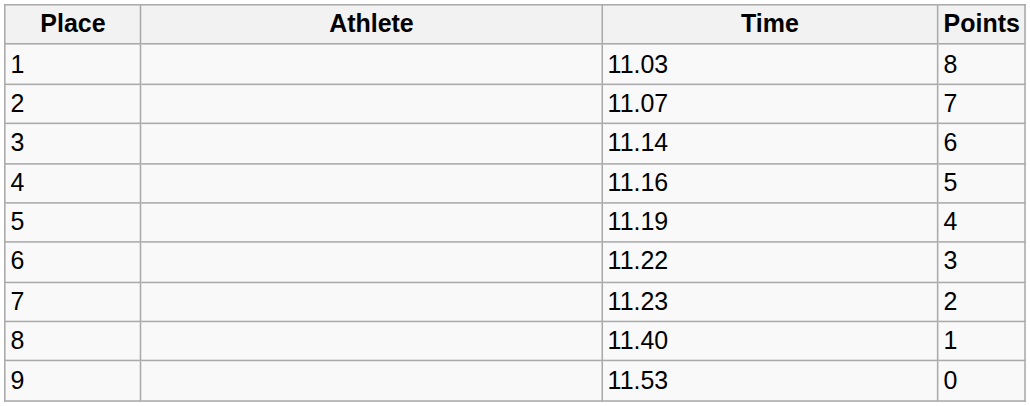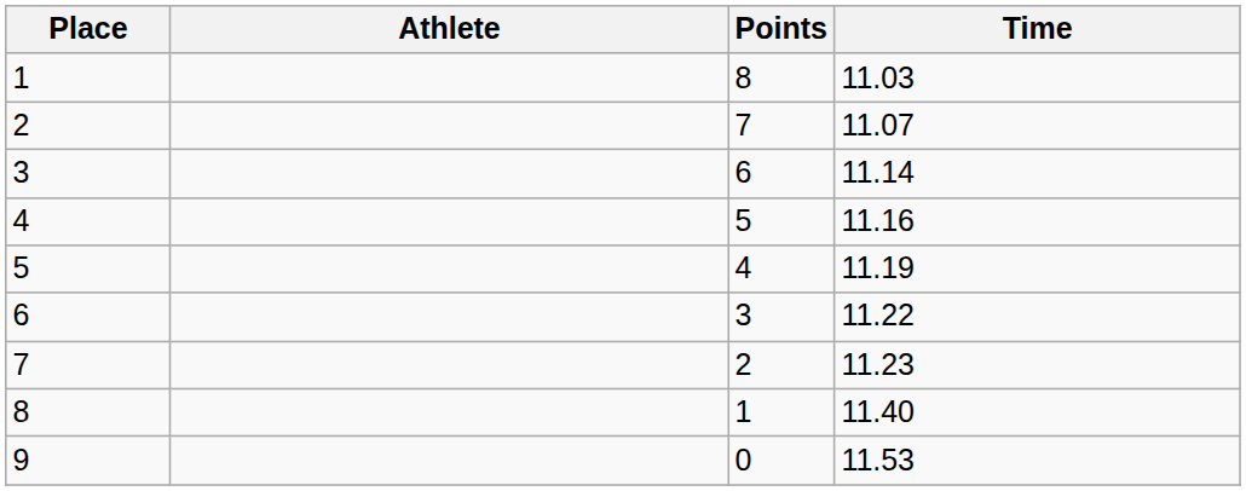 <table class=wikitable>
 <tr>
 <th style="width:5em">Place</th>
 <th style="width:18em">Athlete</th>
+<th>Points</th>
 <th style="width:13em">Time</th>
-<th>Points</th>
 </tr>
 <tr>
 <td>1</td>
 <td></td>
+<td>8</td>
 <td>11.03</td>
-<td>8</td>
 </tr>
 <tr>
 <td>2</td>
 <td></td>
+<td>7</td>
 <td>11.07</td>
-<td>7</td>
 </tr>
 <tr>
 <td>3</td>
 <td></td>
+<td>6</td>
 <td>11.14</td>
-<td>6</td>
 </tr>
 <tr>
 <td>4</td>
 <td></td>
+<td>5</td>
 <td>11.16</td>
-<td>5</td>
 </tr>
 <tr>
 <td>5</td>
 <td></td>
+<td>4</td>
 <td>11.19</td>
-<td>4</td>
 </tr>
 <tr>
 <td>6</td>
 <td></td>
+<td>3</td>
 <td>11.22</td>
-<td>3</td>
 </tr>
 <tr>
 <td>7</td>
 <td></td>
+<td>2</td>
 <td>11.23</td>
-<td>2</td>
 </tr>
 <tr>
 <td>8</td>
 <td></td>
+<td>1</td>
 <td>11.40</td>
-<td>1</td>
 </tr>
 <tr>
 <td>9</td>
 <td></td>
+<td>0</td>
 <td>11.53</td>
-<td>0</td>
 </tr>
 </table>
